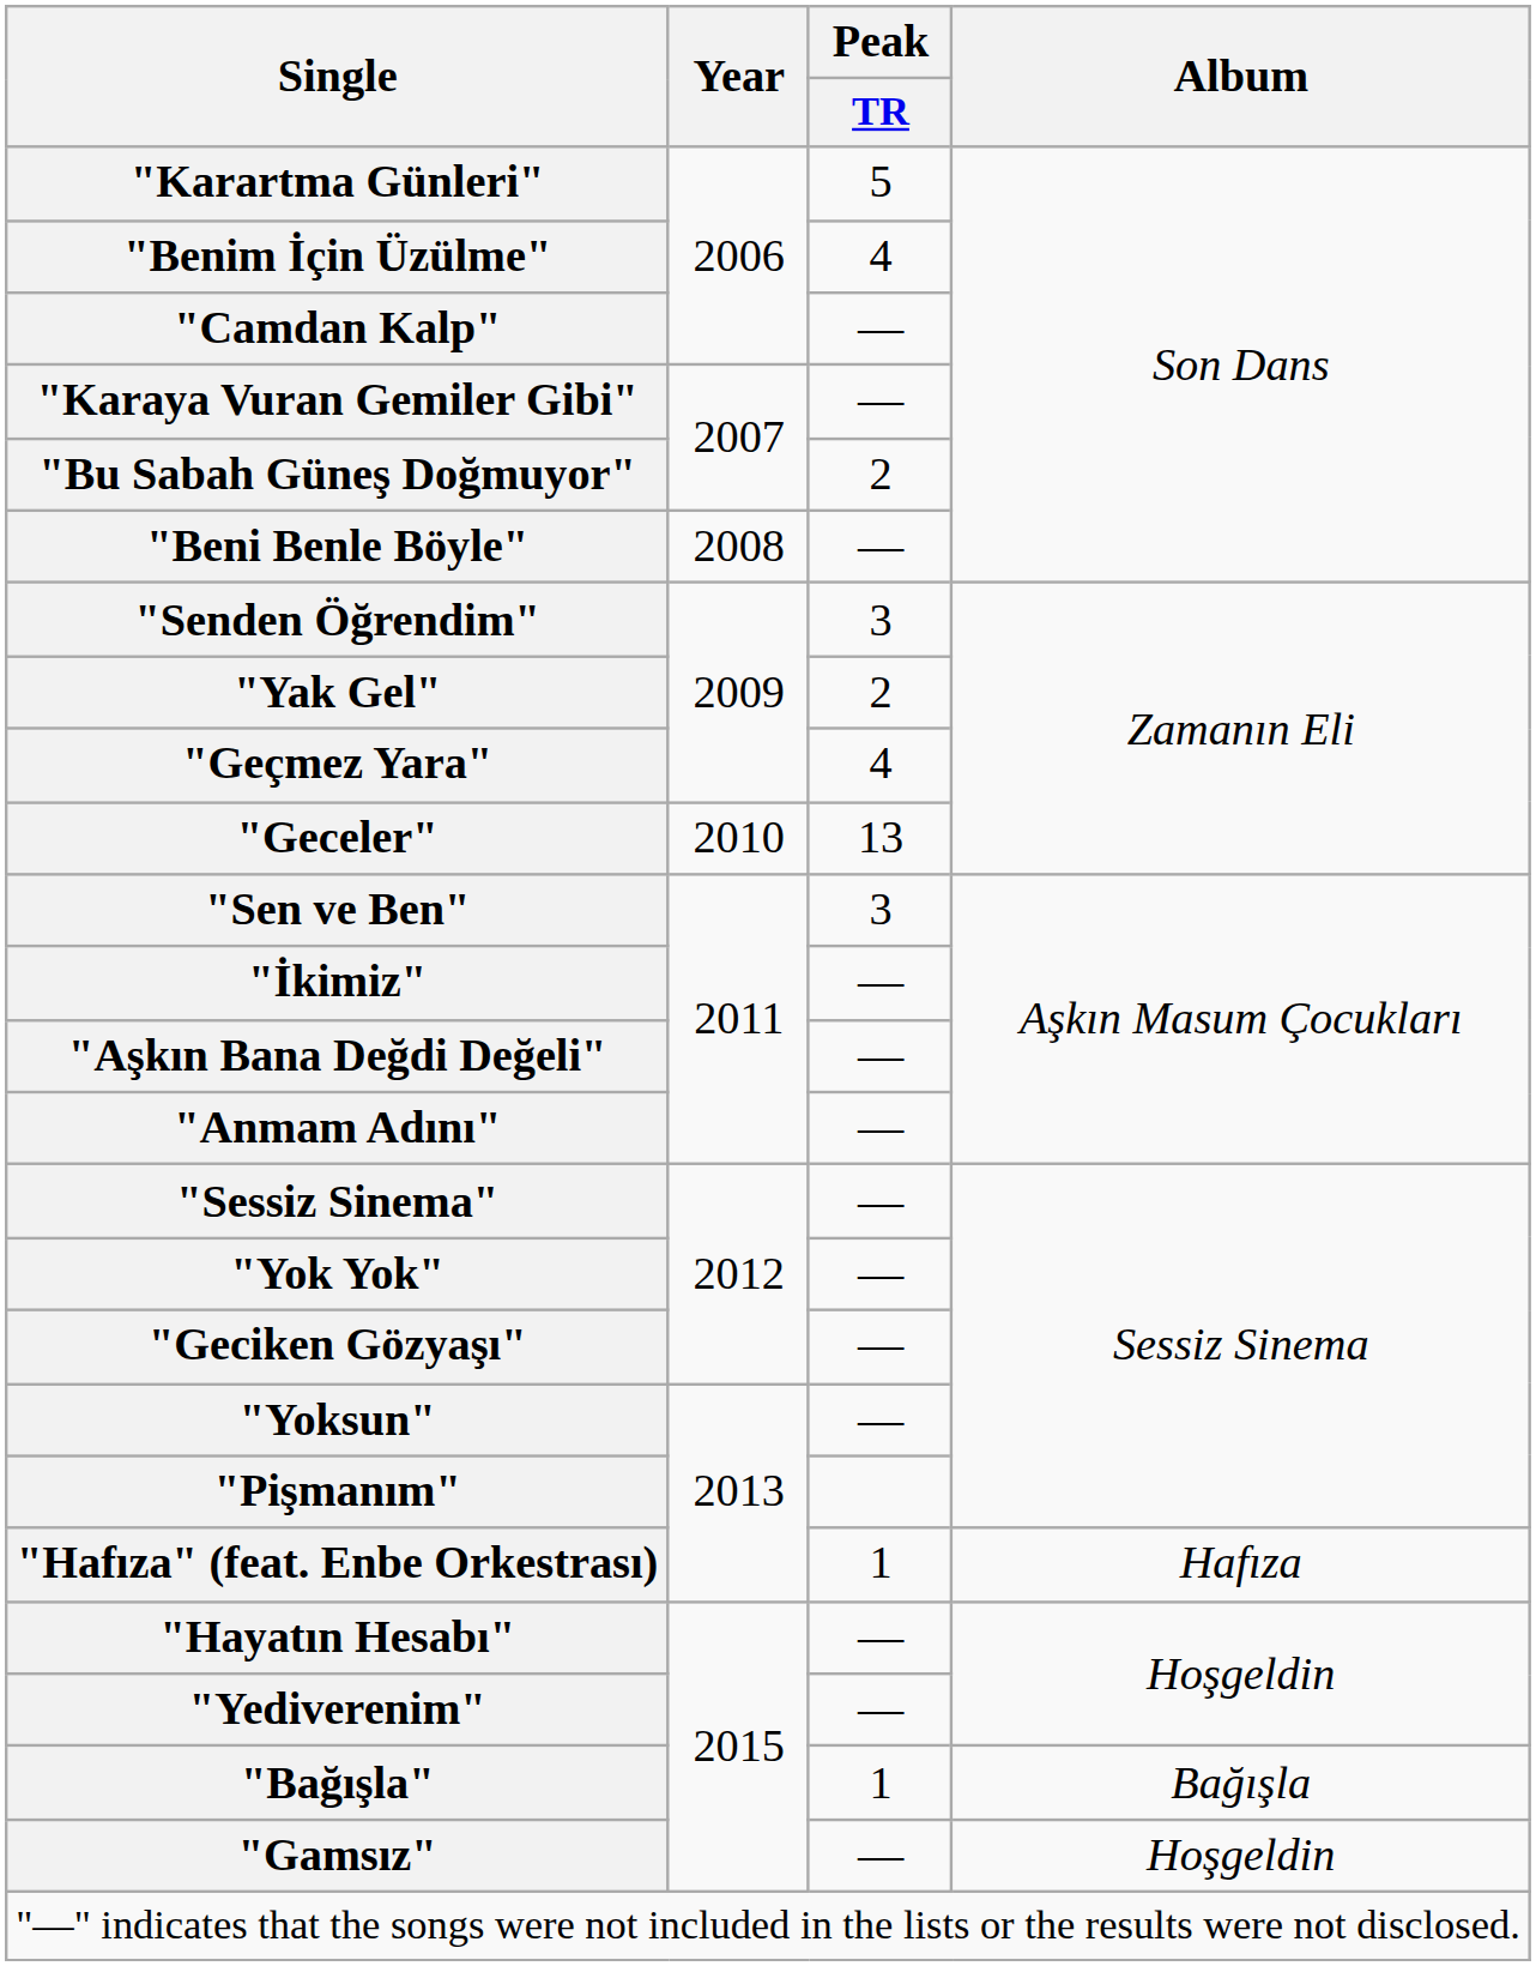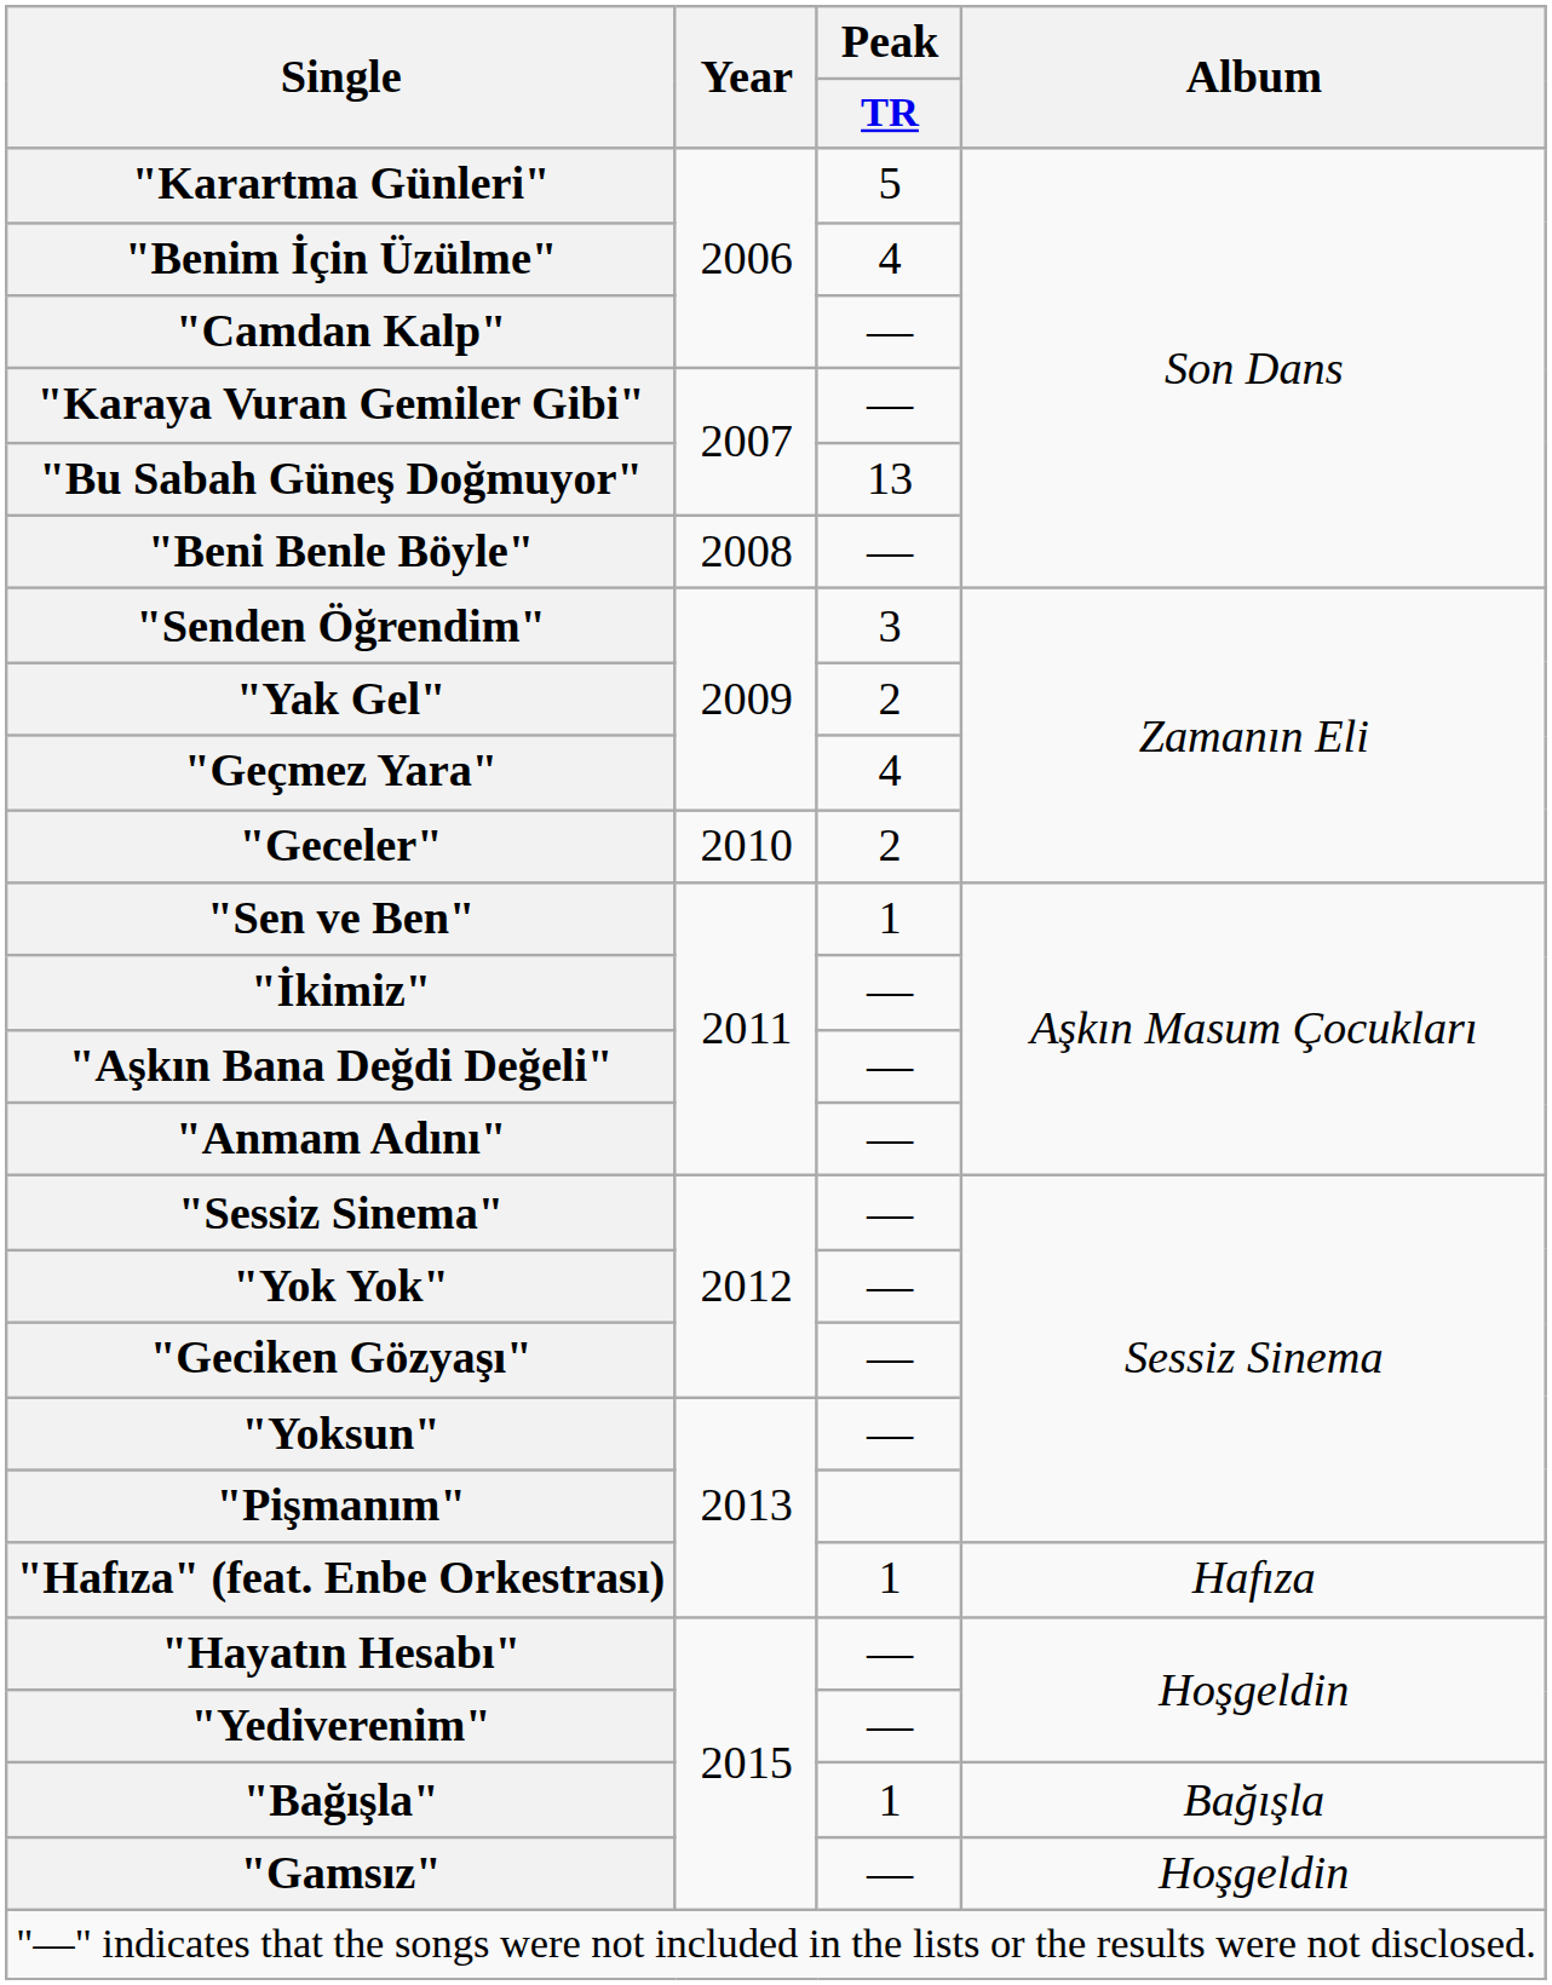 <table class="wikitable plainrowheaders" style="text-align:center;">
 <tr>
 <th scope="col" rowspan="2" style="width:14em;">Single</th>
 <th scope="col" rowspan="2">Year</th>
 <th scope="col">Peak</th>
 <th scope="col" rowspan="2">Album</th>
 </tr>
 <tr>
 <th scope="col" style="width:3em;font-size:90%;"><a href='#'>TR</a><br></th>
 </tr>
 <tr>
 <th scope="row">"Karartma Günleri"</th>
 <td rowspan="3">2006</td>
 <td>5</td>
 <td rowspan="6"><em>Son Dans</em></td>
 </tr>
 <tr>
 <th scope="row">"Benim İçin Üzülme"</th>
 <td>4</td>
 </tr>
 <tr>
 <th scope="row">"Camdan Kalp"</th>
 <td>—</td>
 </tr>
 <tr>
 <th scope="row">"Karaya Vuran Gemiler Gibi"</th>
 <td rowspan="2">2007</td>
 <td>—</td>
 </tr>
 <tr>
 <th scope="row">"Bu Sabah Güneş Doğmuyor"</th>
-<td>2</td>
+<td>13</td>
 </tr>
 <tr>
 <th scope="row">"Beni Benle Böyle"</th>
 <td>2008</td>
 <td>—</td>
 </tr>
 <tr>
 <th scope="row">"Senden Öğrendim"</th>
 <td rowspan="3">2009</td>
 <td>3</td>
 <td rowspan="4"><em>Zamanın Eli</em></td>
 </tr>
 <tr>
 <th scope="row">"Yak Gel"</th>
 <td>2</td>
 </tr>
 <tr>
 <th scope="row">"Geçmez Yara"</th>
 <td>4</td>
 </tr>
 <tr>
 <th scope="row">"Geceler"</th>
 <td>2010</td>
-<td>13</td>
+<td>2</td>
 </tr>
 <tr>
 <th scope="row">"Sen ve Ben"</th>
 <td rowspan="4">2011</td>
-<td>3</td>
+<td>1</td>
 <td rowspan="4"><em>Aşkın Masum Çocukları</em></td>
 </tr>
 <tr>
 <th scope="row">"İkimiz"</th>
 <td>—</td>
 </tr>
 <tr>
 <th scope="row">"Aşkın Bana Değdi Değeli"</th>
 <td>—</td>
 </tr>
 <tr>
 <th scope="row">"Anmam Adını"</th>
 <td>—</td>
 </tr>
 <tr>
 <th scope="row">"Sessiz Sinema"</th>
 <td rowspan="3">2012</td>
 <td>—</td>
 <td rowspan="5"><em>Sessiz Sinema</em></td>
 </tr>
 <tr>
 <th scope="row">"Yok Yok"</th>
 <td>—</td>
 </tr>
 <tr>
 <th scope="row">"Geciken Gözyaşı"</th>
 <td>—</td>
 </tr>
 <tr>
 <th scope="row">"Yoksun"</th>
 <td rowspan="3">2013</td>
 <td>—</td>
 </tr>
 <tr>
 <th scope="row">"Pişmanım"</th>
 <td></td>
 </tr>
 <tr>
 <th scope="row">"Hafıza" (feat. Enbe Orkestrası)</th>
 <td>1</td>
 <td><em>Hafıza</em></td>
 </tr>
 <tr>
 <th scope="row">"Hayatın Hesabı"</th>
 <td rowspan="4">2015</td>
 <td>—</td>
 <td rowspan="2"><em>Hoşgeldin</em></td>
 </tr>
 <tr>
 <th scope="row">"Yediverenim"</th>
 <td>—</td>
 </tr>
 <tr>
 <th scope="row">"Bağışla"</th>
 <td>1</td>
 <td><em>Bağışla</em></td>
 </tr>
 <tr>
 <th scope="row">"Gamsız"</th>
 <td>—</td>
 <td><em>Hoşgeldin</em></td>
 </tr>
 <tr>
 <td colspan="5" style="font-size:90%">"—" indicates that the songs were not included in the lists or the results were not disclosed.</td>
 </tr>
 </table>
